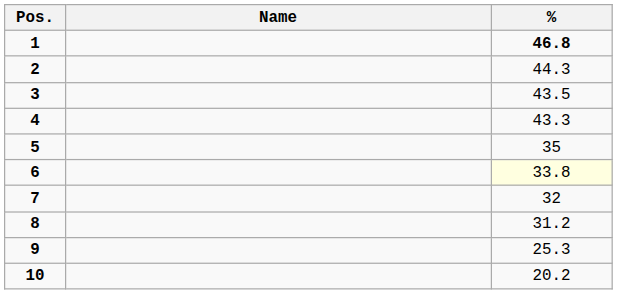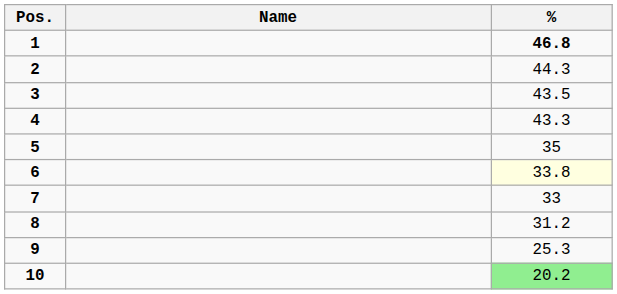 <table class="wikitable" style="width:80%;">
 <tr>
 <th style="width:10%;">Pos.</th>
 <th style="width:70%;">Name</th>
 <th style="width:20%;">%</th>
 </tr>
 <tr>
 <td align=center><strong>1</strong></td>
 <td><strong></strong></td>
 <td align=center><strong>46.8</strong></td>
 </tr>
 <tr>
 <td align=center><strong>2</strong></td>
 <td></td>
 <td align=center>44.3</td>
 </tr>
 <tr>
 <td align=center><strong>3</strong></td>
 <td></td>
 <td align=center>43.5</td>
 </tr>
 <tr>
 <td align=center><strong>4</strong></td>
 <td></td>
 <td align=center>43.3</td>
 </tr>
 <tr>
 <td align=center><strong>5</strong></td>
 <td></td>
 <td align=center>35</td>
 </tr>
 <tr>
 <td align=center><strong>6</strong></td>
 <td></td>
 <td align=center style="background: lightyellow;">33.8</td>
 </tr>
 <tr>
 <td align=center><strong>7</strong></td>
 <td></td>
-<td align=center>32</td>
+<td align=center>33</td>
 </tr>
 <tr>
 <td align=center><strong>8</strong></td>
 <td></td>
 <td align=center>31.2</td>
 </tr>
 <tr>
 <td align=center><strong>9</strong></td>
 <td></td>
 <td align=center>25.3</td>
 </tr>
 <tr>
 <td align=center><strong>10</strong></td>
 <td></td>
-<td align=center>20.2</td>
+<td align=center style="background: lightgreen;">20.2</td>
 </tr>
 </table>
